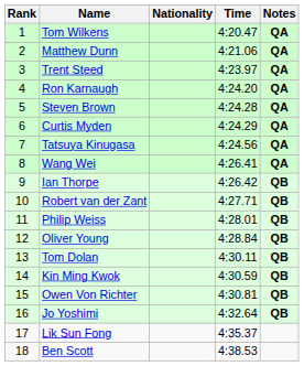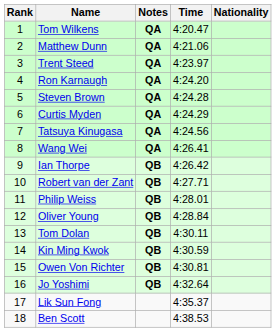 <table class="wikitable sortable" style="text-align:center">
 <tr>
 <th>Rank</th>
 <th>Name</th>
+<th>Notes</th>
+<th>Time</th>
 <th>Nationality</th>
-<th>Time</th>
-<th>Notes</th>
 </tr>
 <tr bgcolor=ccffcc>
 <td>1</td>
 <td align=left><a href='#'>Tom Wilkens</a></td>
+<td><strong>QA</strong></td>
+<td>4:20.47</td>
 <td align=left></td>
-<td>4:20.47</td>
-<td><strong>QA</strong></td>
 </tr>
 <tr bgcolor=ccffcc>
 <td>2</td>
 <td align=left><a href='#'>Matthew Dunn</a></td>
+<td><strong>QA</strong></td>
+<td>4:21.06</td>
 <td align=left></td>
-<td>4:21.06</td>
-<td><strong>QA</strong></td>
 </tr>
 <tr bgcolor=ccffcc>
 <td>3</td>
 <td align=left><a href='#'>Trent Steed</a></td>
+<td><strong>QA</strong></td>
+<td>4:23.97</td>
 <td align=left></td>
-<td>4:23.97</td>
-<td><strong>QA</strong></td>
 </tr>
 <tr bgcolor=ccffcc>
 <td>4</td>
 <td align=left><a href='#'>Ron Karnaugh</a></td>
+<td><strong>QA</strong></td>
+<td>4:24.20</td>
 <td align=left></td>
-<td>4:24.20</td>
-<td><strong>QA</strong></td>
 </tr>
 <tr bgcolor=ccffcc>
 <td>5</td>
 <td align=left><a href='#'>Steven Brown</a></td>
+<td><strong>QA</strong></td>
+<td>4:24.28</td>
 <td align=left></td>
-<td>4:24.28</td>
-<td><strong>QA</strong></td>
 </tr>
 <tr bgcolor=ccffcc>
 <td>6</td>
 <td align=left><a href='#'>Curtis Myden</a></td>
+<td><strong>QA</strong></td>
+<td>4:24.29</td>
 <td align=left></td>
-<td>4:24.29</td>
-<td><strong>QA</strong></td>
 </tr>
 <tr bgcolor=ccffcc>
 <td>7</td>
 <td align=left><a href='#'>Tatsuya Kinugasa</a></td>
+<td><strong>QA</strong></td>
+<td>4:24.56</td>
 <td align=left></td>
-<td>4:24.56</td>
-<td><strong>QA</strong></td>
 </tr>
 <tr bgcolor=ccffcc>
 <td>8</td>
 <td align=left><a href='#'>Wang Wei</a></td>
+<td><strong>QA</strong></td>
+<td>4:26.41</td>
 <td align=left></td>
-<td>4:26.41</td>
-<td><strong>QA</strong></td>
 </tr>
 <tr bgcolor=ddffdd>
 <td>9</td>
 <td align=left><a href='#'>Ian Thorpe</a></td>
+<td><strong>QB</strong></td>
+<td>4:26.42</td>
 <td align=left></td>
-<td>4:26.42</td>
-<td><strong>QB</strong></td>
 </tr>
 <tr bgcolor=ddffdd>
 <td>10</td>
 <td align=left><a href='#'>Robert van der Zant</a></td>
+<td><strong>QB</strong></td>
+<td>4:27.71</td>
 <td align=left></td>
-<td>4:27.71</td>
-<td><strong>QB</strong></td>
 </tr>
 <tr bgcolor=ddffdd>
 <td>11</td>
 <td align=left><a href='#'>Philip Weiss</a></td>
+<td><strong>QB</strong></td>
+<td>4:28.01</td>
 <td align=left></td>
-<td>4:28.01</td>
-<td><strong>QB</strong></td>
 </tr>
 <tr bgcolor=ddffdd>
 <td>12</td>
 <td align=left><a href='#'>Oliver Young</a></td>
+<td><strong>QB</strong></td>
+<td>4:28.84</td>
 <td align=left></td>
-<td>4:28.84</td>
-<td><strong>QB</strong></td>
 </tr>
 <tr bgcolor=ddffdd>
 <td>13</td>
 <td align=left><a href='#'>Tom Dolan</a></td>
+<td><strong>QB</strong></td>
+<td>4:30.11</td>
 <td align=left></td>
-<td>4:30.11</td>
-<td><strong>QB</strong></td>
 </tr>
 <tr bgcolor=ddffdd>
 <td>14</td>
 <td align=left><a href='#'>Kin Ming Kwok</a></td>
+<td><strong>QB</strong></td>
+<td>4:30.59</td>
 <td align=left></td>
-<td>4:30.59</td>
-<td><strong>QB</strong></td>
 </tr>
 <tr bgcolor=ddffdd>
 <td>15</td>
 <td align=left><a href='#'>Owen Von Richter</a></td>
+<td><strong>QB</strong></td>
+<td>4:30.81</td>
 <td align=left></td>
-<td>4:30.81</td>
-<td><strong>QB</strong></td>
 </tr>
 <tr bgcolor=ddffdd>
 <td>16</td>
 <td align=left><a href='#'>Jo Yoshimi</a></td>
+<td><strong>QB</strong></td>
+<td>4:32.64</td>
 <td align=left></td>
-<td>4:32.64</td>
-<td><strong>QB</strong></td>
 </tr>
 <tr>
 <td>17</td>
 <td align=left><a href='#'>Lik Sun Fong</a></td>
+<td></td>
+<td>4:35.37</td>
 <td align=left></td>
-<td>4:35.37</td>
-<td></td>
 </tr>
 <tr>
 <td>18</td>
 <td align=left><a href='#'>Ben Scott</a></td>
+<td></td>
+<td>4:38.53</td>
 <td align=left></td>
-<td>4:38.53</td>
-<td></td>
 </tr>
 </table>
